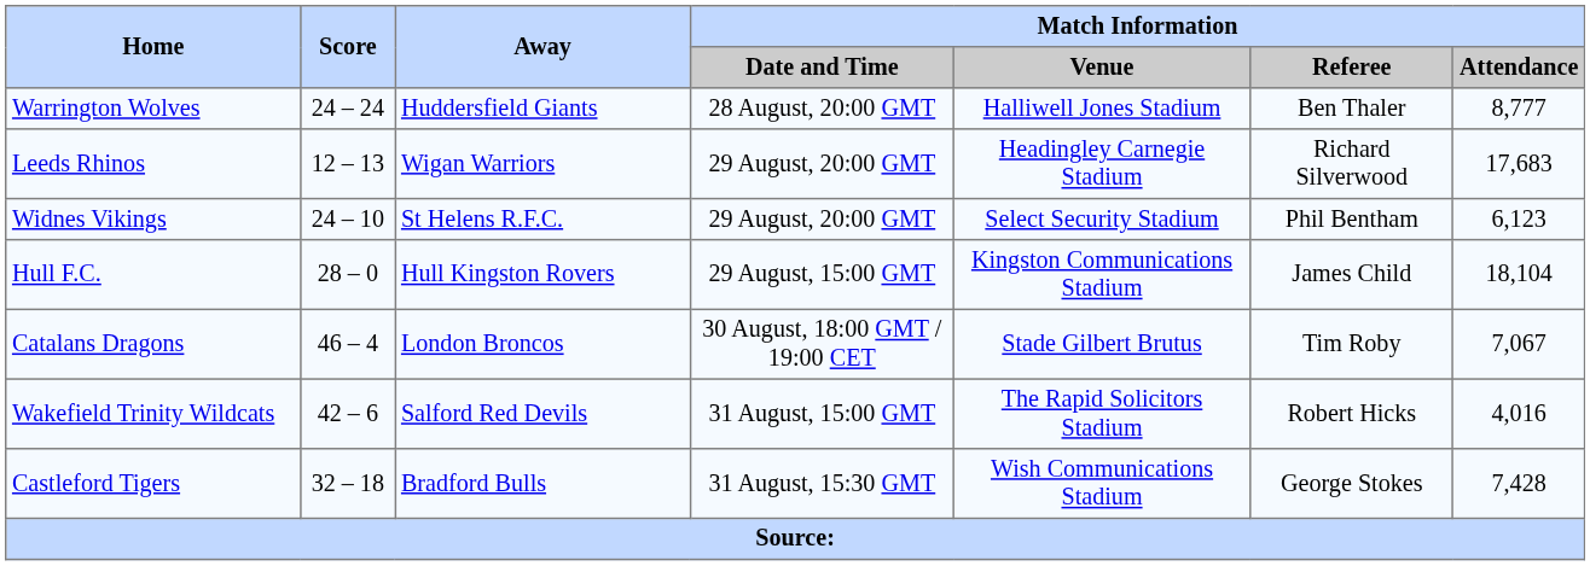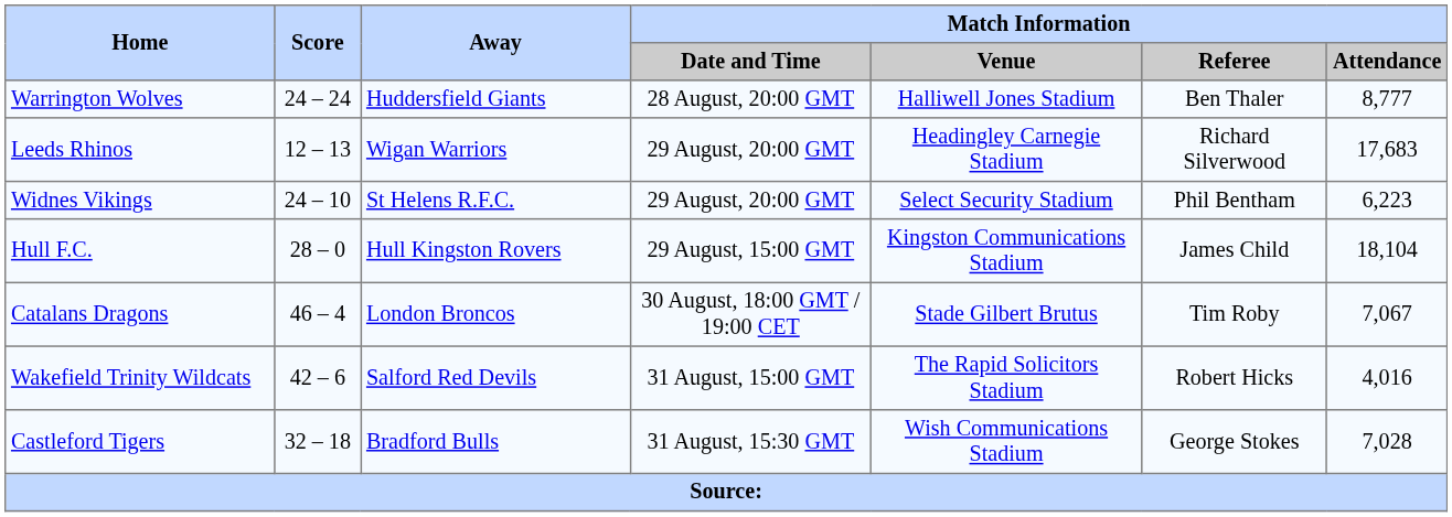 <table border="1" cellpadding="3" cellspacing="0" style="border-collapse:collapse; font-size:85%; text-align:center; width:100%">
 <tr style="background:#c1d8ff;">
 <th rowspan="2" style="width:19%;">Home</th>
 <th rowspan="2" style="width:6%;">Score</th>
 <th rowspan="2" style="width:19%;">Away</th>
 <th colspan=6>Match Information</th>
 </tr>
 <tr style="background:#ccc;">
 <th width=17%>Date and Time</th>
 <th width=19%>Venue</th>
 <th width=13%>Referee</th>
 <th width=7%>Attendance</th>
 </tr>
 <tr style="background:#f5faff;">
 <td align=left> <a href='#'>Warrington Wolves</a></td>
 <td>24 – 24</td>
 <td align=left> <a href='#'>Huddersfield Giants</a></td>
 <td>28 August, 20:00 <a href='#'>GMT</a></td>
 <td><a href='#'>Halliwell Jones Stadium</a></td>
 <td>Ben Thaler</td>
 <td>8,777</td>
 </tr>
 <tr style="background:#f5faff;">
 <td align=left> <a href='#'>Leeds Rhinos</a></td>
 <td>12 – 13</td>
 <td align=left> <a href='#'>Wigan Warriors</a></td>
 <td>29 August, 20:00 <a href='#'>GMT</a></td>
 <td><a href='#'>Headingley Carnegie Stadium</a></td>
 <td>Richard Silverwood</td>
 <td>17,683</td>
 </tr>
 <tr style="background:#f5faff;">
 <td align=left> <a href='#'>Widnes Vikings</a></td>
 <td>24 – 10</td>
 <td align=left> <a href='#'>St Helens R.F.C.</a></td>
 <td>29 August, 20:00 <a href='#'>GMT</a></td>
 <td><a href='#'>Select Security Stadium</a></td>
 <td>Phil Bentham</td>
-<td>6,123</td>
+<td>6,223</td>
 </tr>
 <tr style="background:#f5faff;">
 <td align=left> <a href='#'>Hull F.C.</a></td>
 <td>28 – 0</td>
 <td align=left> <a href='#'>Hull Kingston Rovers</a></td>
 <td>29 August, 15:00 <a href='#'>GMT</a></td>
 <td><a href='#'>Kingston Communications Stadium</a></td>
 <td>James Child</td>
 <td>18,104</td>
 </tr>
 <tr style="background:#f5faff;">
 <td align=left> <a href='#'>Catalans Dragons</a></td>
 <td>46 – 4</td>
 <td align=left> <a href='#'>London Broncos</a></td>
 <td>30 August, 18:00 <a href='#'>GMT</a> / 19:00 <a href='#'>CET</a></td>
 <td><a href='#'>Stade Gilbert Brutus</a></td>
 <td>Tim Roby</td>
 <td>7,067</td>
 </tr>
 <tr style="background:#f5faff;">
 <td align=left> <a href='#'>Wakefield Trinity Wildcats</a></td>
 <td>42 – 6</td>
 <td align=left> <a href='#'>Salford Red Devils</a></td>
 <td>31 August, 15:00 <a href='#'>GMT</a></td>
 <td><a href='#'>The Rapid Solicitors Stadium</a></td>
 <td>Robert Hicks</td>
 <td>4,016</td>
 </tr>
 <tr style="background:#f5faff;">
 <td align=left> <a href='#'>Castleford Tigers</a></td>
 <td>32 – 18</td>
 <td align=left> <a href='#'>Bradford Bulls</a></td>
 <td>31 August, 15:30  <a href='#'>GMT</a></td>
 <td><a href='#'>Wish Communications Stadium</a></td>
 <td>George Stokes</td>
-<td>7,428</td>
+<td>7,028</td>
 </tr>
 <tr style="background:#c1d8ff;">
 <th colspan=12>Source:</th>
 </tr>
 </table>
